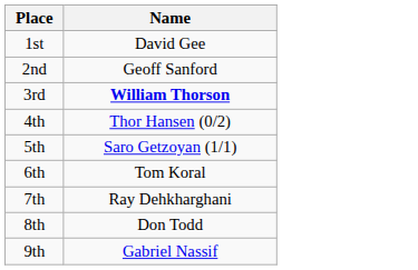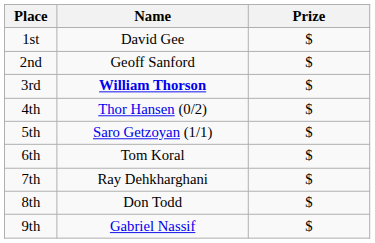 <table class="wikitable" style="text-align:center">
 <tr>
 <th width="50">Place</th>
 <th width="200">Name</th>
+<th width="125">Prize</th>
 </tr>
 <tr>
 <td>1st</td>
 <td>David Gee</td>
+<td>$</td>
 </tr>
 <tr>
 <td>2nd</td>
 <td>Geoff Sanford</td>
+<td>$</td>
 </tr>
 <tr>
 <td>3rd</td>
 <td><strong><a href='#'>William Thorson</a></strong></td>
+<td>$</td>
 </tr>
 <tr>
 <td>4th</td>
 <td><a href='#'>Thor Hansen</a> (0/2)</td>
+<td>$</td>
 </tr>
 <tr>
 <td>5th</td>
 <td><a href='#'>Saro Getzoyan</a> (1/1)</td>
+<td>$</td>
 </tr>
 <tr>
 <td>6th</td>
 <td>Tom Koral</td>
+<td>$</td>
 </tr>
 <tr>
 <td>7th</td>
 <td>Ray Dehkharghani</td>
+<td>$</td>
 </tr>
 <tr>
 <td>8th</td>
 <td>Don Todd</td>
+<td>$</td>
 </tr>
 <tr>
 <td>9th</td>
 <td><a href='#'>Gabriel Nassif</a></td>
+<td>$</td>
 </tr>
 </table>
